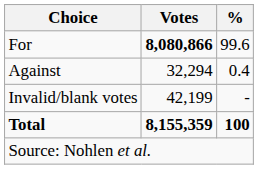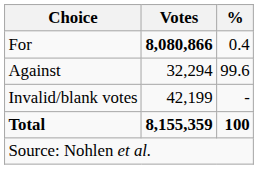 <table class=wikitable style=text-align:right>
 <tr>
 <th>Choice</th>
 <th>Votes</th>
 <th>%</th>
 </tr>
 <tr>
 <td align=left>For</td>
 <td><strong>8,080,866</strong></td>
-<td>99.6</td>
+<td>0.4</td>
 </tr>
 <tr>
 <td align=left>Against</td>
 <td>32,294</td>
-<td>0.4</td>
+<td>99.6</td>
 </tr>
 <tr>
 <td align=left>Invalid/blank votes</td>
 <td>42,199</td>
 <td>-</td>
 </tr>
 <tr>
 <td align=left><strong>Total</strong></td>
 <td><strong>8,155,359</strong></td>
 <td><strong>100</strong></td>
 </tr>
 <tr>
 <td colspan=3 align=left>Source: Nohlen <em>et al.</em></td>
 </tr>
 </table>
